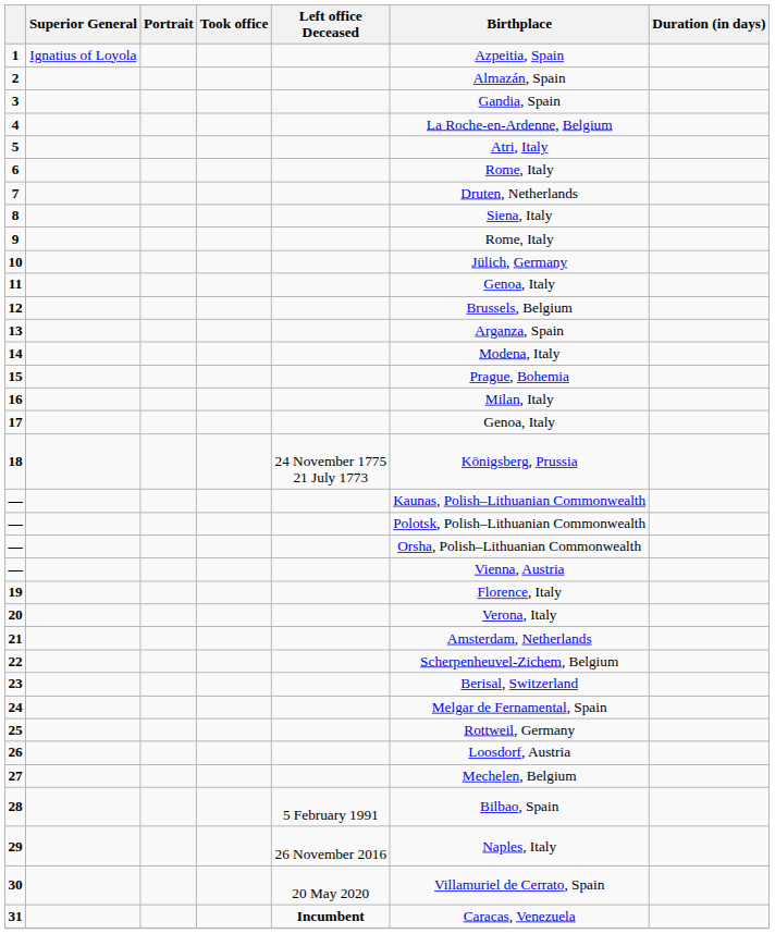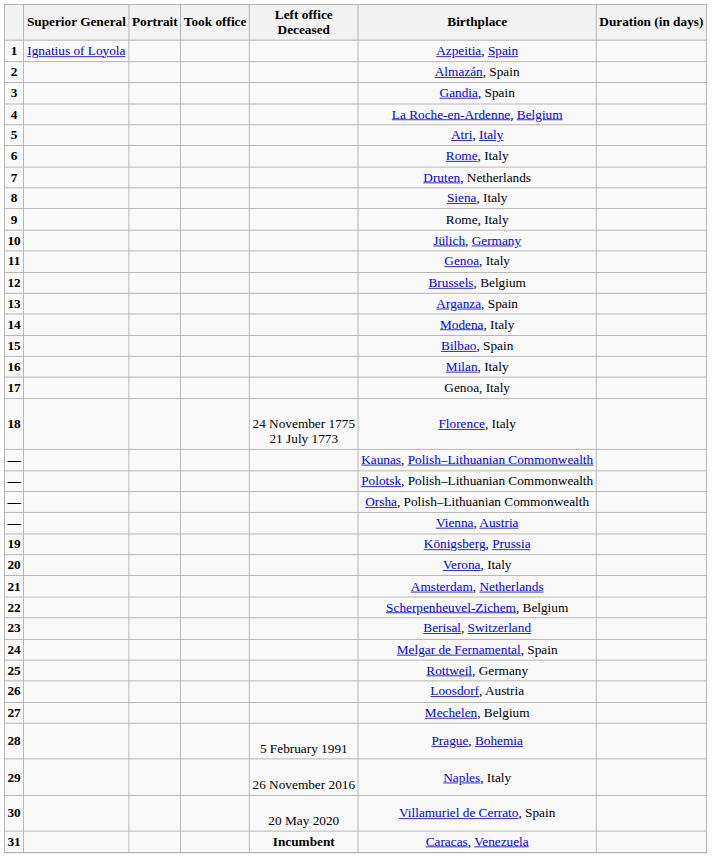 <table class="sortable wikitable" style="text-align:center">
 <tr style="background:#cccccc">
 <th></th>
 <th>Superior General</th>
 <th class="unsortable">Portrait</th>
 <th>Took office</th>
 <th>Left office<br>Deceased</th>
 <th>Birthplace</th>
 <th>Duration (in days)</th>
 </tr>
 <tr>
 <td><strong>1</strong></td>
 <td><a href='#'>Ignatius of Loyola</a></td>
 <td></td>
 <td></td>
 <td></td>
 <td><a href='#'>Azpeitia</a>, <a href='#'>Spain</a></td>
 <td></td>
 </tr>
 <tr>
 <td><strong>2</strong></td>
 <td></td>
 <td></td>
 <td></td>
 <td></td>
 <td><a href='#'>Almazán</a>, Spain</td>
 <td></td>
 </tr>
 <tr>
 <td><strong>3</strong></td>
 <td></td>
 <td></td>
 <td></td>
 <td></td>
 <td><a href='#'>Gandia</a>, Spain</td>
 <td></td>
 </tr>
 <tr>
 <td><strong>4</strong></td>
 <td></td>
 <td></td>
 <td></td>
 <td></td>
 <td><a href='#'>La Roche-en-Ardenne</a>, <a href='#'>Belgium</a></td>
 <td></td>
 </tr>
 <tr>
 <td><strong>5</strong></td>
 <td></td>
 <td></td>
 <td></td>
 <td></td>
 <td><a href='#'>Atri</a>, <a href='#'>Italy</a></td>
 <td></td>
 </tr>
 <tr>
 <td><strong>6</strong></td>
 <td></td>
 <td></td>
 <td></td>
 <td></td>
 <td><a href='#'>Rome</a>, Italy</td>
 <td></td>
 </tr>
 <tr>
 <td><strong>7</strong></td>
 <td></td>
 <td></td>
 <td></td>
 <td></td>
 <td><a href='#'>Druten</a>, Netherlands</td>
 <td></td>
 </tr>
 <tr>
 <td><strong>8</strong></td>
 <td></td>
 <td></td>
 <td></td>
 <td></td>
 <td><a href='#'>Siena</a>, Italy</td>
 <td></td>
 </tr>
 <tr>
 <td><strong>9</strong></td>
 <td></td>
 <td></td>
 <td></td>
 <td></td>
 <td>Rome, Italy</td>
 <td></td>
 </tr>
 <tr>
 <td><strong>10</strong></td>
 <td></td>
 <td></td>
 <td></td>
 <td></td>
 <td><a href='#'>Jülich</a>, <a href='#'>Germany</a></td>
 <td></td>
 </tr>
 <tr>
 <td><strong>11</strong></td>
 <td></td>
 <td></td>
 <td></td>
 <td></td>
 <td><a href='#'>Genoa</a>, Italy</td>
 <td></td>
 </tr>
 <tr>
 <td><strong>12</strong></td>
 <td></td>
 <td></td>
 <td></td>
 <td></td>
 <td><a href='#'>Brussels</a>, Belgium</td>
 <td></td>
 </tr>
 <tr>
 <td><strong>13</strong></td>
 <td></td>
 <td></td>
 <td></td>
 <td></td>
 <td><a href='#'>Arganza</a>, Spain</td>
 <td></td>
 </tr>
 <tr>
 <td><strong>14</strong></td>
 <td></td>
 <td></td>
 <td></td>
 <td></td>
 <td><a href='#'>Modena</a>, Italy</td>
 <td></td>
 </tr>
 <tr>
 <td><strong>15</strong></td>
 <td></td>
 <td></td>
 <td></td>
 <td></td>
-<td><a href='#'>Prague</a>, <a href='#'>Bohemia</a></td>
+<td><a href='#'>Bilbao</a>, Spain</td>
 <td></td>
 </tr>
 <tr>
 <td><strong>16</strong></td>
 <td></td>
 <td></td>
 <td></td>
 <td></td>
 <td><a href='#'>Milan</a>, Italy</td>
 <td></td>
 </tr>
 <tr>
 <td><strong>17</strong></td>
 <td></td>
 <td></td>
 <td></td>
 <td></td>
 <td>Genoa, Italy</td>
 <td></td>
 </tr>
 <tr>
 <td><strong>18</strong></td>
 <td></td>
 <td></td>
 <td></td>
 <td><br>24 November 1775<br>21 July 1773<br></td>
-<td><a href='#'>Königsberg</a>, <a href='#'>Prussia</a></td>
+<td><a href='#'>Florence</a>, Italy</td>
 <td></td>
 </tr>
 <tr>
 <td><strong>—</strong></td>
 <td></td>
 <td></td>
 <td></td>
 <td></td>
 <td><a href='#'>Kaunas</a>, <a href='#'>Polish–Lithuanian Commonwealth</a></td>
 <td></td>
 </tr>
 <tr>
 <td><strong>—</strong></td>
 <td></td>
 <td></td>
 <td></td>
 <td></td>
 <td><a href='#'>Polotsk</a>, Polish–Lithuanian Commonwealth</td>
 <td></td>
 </tr>
 <tr>
 <td><strong>—</strong></td>
 <td></td>
 <td></td>
 <td></td>
 <td></td>
 <td><a href='#'>Orsha</a>, Polish–Lithuanian Commonwealth</td>
 <td></td>
 </tr>
 <tr>
 <td><strong>—</strong></td>
 <td></td>
 <td></td>
 <td></td>
 <td></td>
 <td><a href='#'>Vienna</a>, <a href='#'>Austria</a></td>
 <td></td>
 </tr>
 <tr>
 <td><strong>19</strong></td>
 <td></td>
 <td></td>
 <td></td>
 <td></td>
-<td><a href='#'>Florence</a>, Italy</td>
+<td><a href='#'>Königsberg</a>, <a href='#'>Prussia</a></td>
 <td></td>
 </tr>
 <tr>
 <td><strong>20</strong></td>
 <td></td>
 <td></td>
 <td></td>
 <td></td>
 <td><a href='#'>Verona</a>, Italy</td>
 <td></td>
 </tr>
 <tr>
 <td><strong>21</strong></td>
 <td></td>
 <td></td>
 <td></td>
 <td></td>
 <td><a href='#'>Amsterdam</a>, <a href='#'>Netherlands</a></td>
 <td></td>
 </tr>
 <tr>
 <td><strong>22</strong></td>
 <td></td>
 <td></td>
 <td></td>
 <td></td>
 <td><a href='#'>Scherpenheuvel-Zichem</a>, Belgium</td>
 <td></td>
 </tr>
 <tr>
 <td><strong>23</strong></td>
 <td></td>
 <td></td>
 <td></td>
 <td></td>
 <td><a href='#'>Berisal</a>, <a href='#'>Switzerland</a></td>
 <td></td>
 </tr>
 <tr>
 <td><strong>24</strong></td>
 <td></td>
 <td></td>
 <td></td>
 <td></td>
 <td><a href='#'>Melgar de Fernamental</a>, Spain</td>
 <td></td>
 </tr>
 <tr>
 <td><strong>25</strong></td>
 <td></td>
 <td></td>
 <td></td>
 <td></td>
 <td><a href='#'>Rottweil</a>, Germany</td>
 <td></td>
 </tr>
 <tr>
 <td><strong>26</strong></td>
 <td></td>
 <td></td>
 <td></td>
 <td></td>
 <td><a href='#'>Loosdorf</a>, Austria</td>
 <td></td>
 </tr>
 <tr>
 <td><strong>27</strong></td>
 <td></td>
 <td></td>
 <td></td>
 <td></td>
 <td><a href='#'>Mechelen</a>, Belgium</td>
 <td></td>
 </tr>
 <tr>
 <td><strong>28</strong></td>
 <td></td>
 <td></td>
 <td></td>
 <td><br>5 February 1991</td>
-<td><a href='#'>Bilbao</a>, Spain</td>
+<td><a href='#'>Prague</a>, <a href='#'>Bohemia</a></td>
 <td></td>
 </tr>
 <tr>
 <td><strong>29</strong></td>
 <td></td>
 <td></td>
 <td></td>
 <td><br>26 November 2016</td>
 <td><a href='#'>Naples</a>, Italy</td>
 <td></td>
 </tr>
 <tr>
 <td><strong>30</strong></td>
 <td></td>
 <td></td>
 <td></td>
 <td><br>20 May 2020</td>
 <td><a href='#'>Villamuriel de Cerrato</a>, Spain</td>
 <td></td>
 </tr>
 <tr>
 <td><strong>31</strong></td>
 <td></td>
 <td></td>
 <td></td>
 <td><strong>Incumbent</strong></td>
 <td><a href='#'>Caracas</a>, <a href='#'>Venezuela</a></td>
 <td></td>
 </tr>
 <tr>
 </tr>
 </table>
